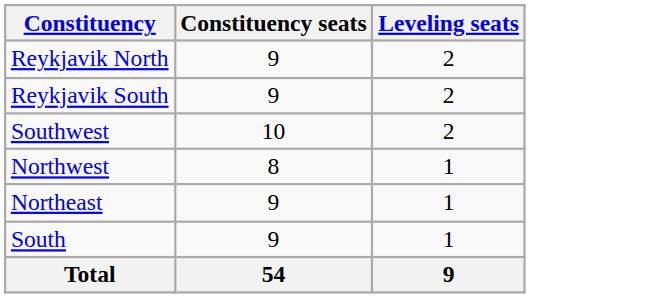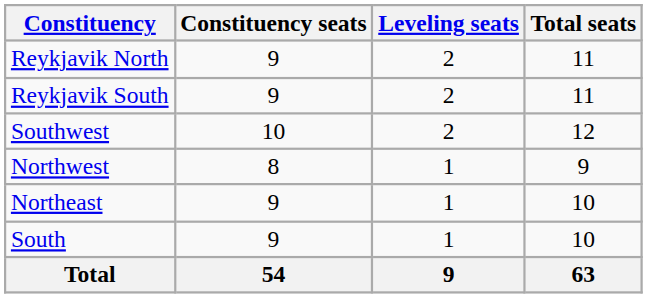 <table class="wikitable" style="font-size: 8pt">
 <tr>
 <th align=left><a href='#'>Constituency</a></th>
 <th>Constituency seats</th>
 <th><a href='#'>Leveling seats</a></th>
+<th>Total seats</th>
 </tr>
 <tr align=center>
 <td align=left><a href='#'>Reykjavik North</a></td>
 <td>9</td>
 <td>2</td>
+<td>11</td>
 </tr>
 <tr align=center>
 <td align=left><a href='#'>Reykjavik South</a></td>
 <td>9</td>
 <td>2</td>
+<td>11</td>
 </tr>
 <tr align=center>
 <td align=left><a href='#'>Southwest</a></td>
 <td>10</td>
 <td>2</td>
+<td>12</td>
 </tr>
 <tr align=center>
 <td align=left><a href='#'>Northwest</a></td>
 <td>8</td>
 <td>1</td>
+<td>9</td>
 </tr>
 <tr align=center>
 <td align=left><a href='#'>Northeast</a></td>
 <td>9</td>
 <td>1</td>
+<td>10</td>
 </tr>
 <tr align=center>
 <td align=left><a href='#'>South</a></td>
 <td>9</td>
 <td>1</td>
+<td>10</td>
 </tr>
 <tr>
 <th align=left>Total</th>
 <th>54</th>
 <th>9</th>
+<th>63</th>
 </tr>
 </table>
